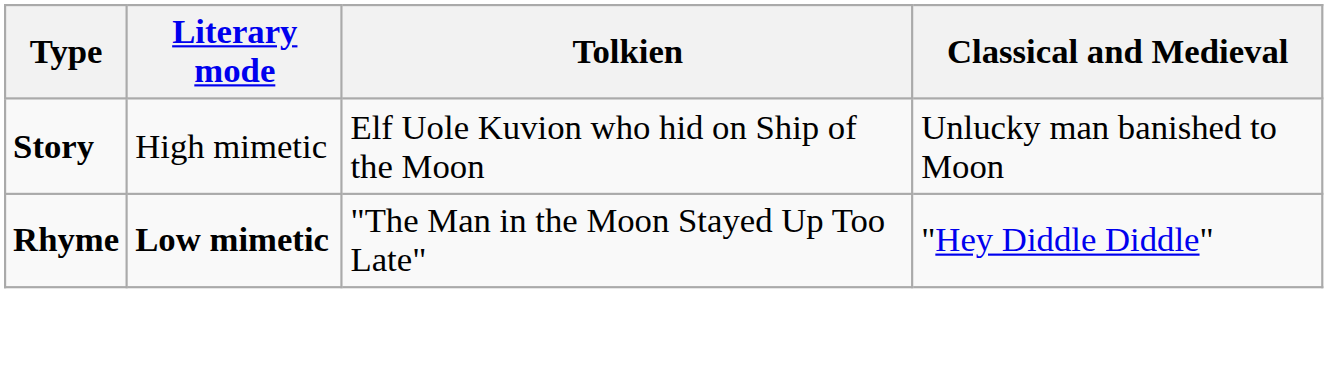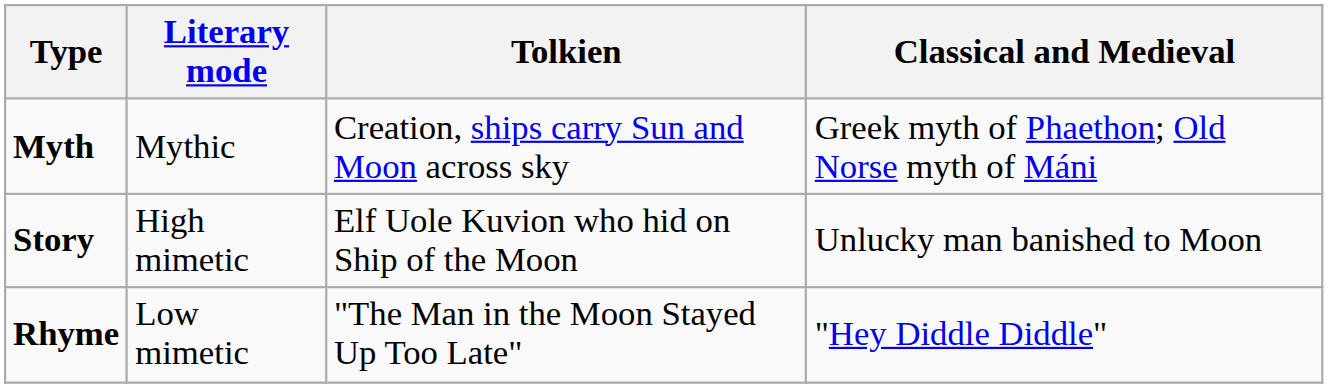 <table class="wikitable">
 <tr>
 <th>Type</th>
 <th><a href='#'>Literary mode</a></th>
 <th>Tolkien</th>
 <th>Classical and Medieval</th>
+</tr>
+<tr>
+<td><strong>Myth</strong></td>
+<td>Mythic</td>
+<td>Creation, <a href='#'>ships carry Sun and Moon</a> across sky</td>
+<td>Greek myth of <a href='#'>Phaethon</a>; <a href='#'>Old Norse</a> myth of <a href='#'>Máni</a></td>
 </tr>
 <tr>
 <td><strong>Story</strong></td>
 <td>High mimetic</td>
 <td>Elf Uole Kuvion who hid on Ship of the Moon</td>
 <td>Unlucky man banished to Moon</td>
 </tr>
 <tr>
 <td><strong>Rhyme</strong></td>
-<td><strong>Low mimetic</strong></td>
+<td>Low mimetic</td>
 <td>"The Man in the Moon Stayed Up Too Late"</td>
 <td>"<a href='#'>Hey Diddle Diddle</a>"</td>
 </tr>
 </table>
